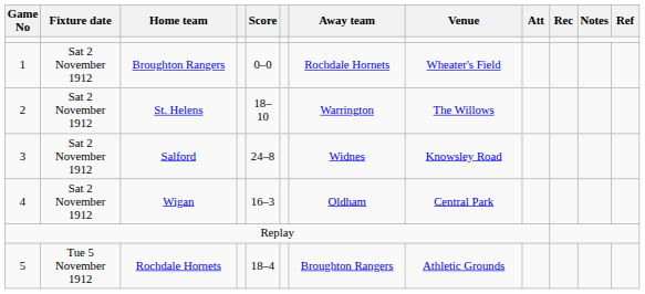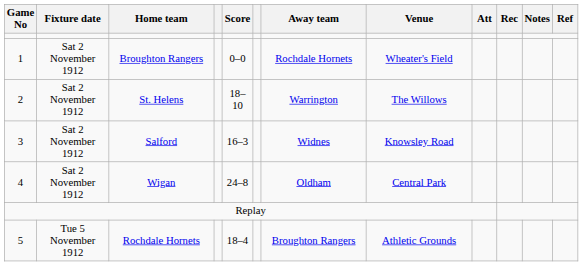 <table class="wikitable" style="text-align:center;">
 <tr>
 <th width=20 abbr="No">Game No</th>
 <th width=100 abbr="Date">Fixture date</th>
 <th width=150 abbr="Home team">Home team</th>
 <th width=5 abbr="space"></th>
 <th width=20 abbr="Score">Score</th>
 <th width=5 abbr="space"></th>
 <th width=150 abbr="Away team">Away team</th>
 <th width=150 abbr="Venue">Venue</th>
 <th width=30 abbr="Att">Att</th>
 <th width=30 abbr="Rec">Rec</th>
 <th width=20 abbr="Notes">Notes</th>
 <th width=30 abbr="Ref">Ref</th>
 </tr>
 <tr>
 <td></td>
 <td></td>
 <td></td>
 <td></td>
 <td></td>
 <td></td>
 <td></td>
 <td></td>
 <td></td>
 <td></td>
 </tr>
 <tr>
 <td>1</td>
 <td>Sat 2 November 1912</td>
 <td><a href='#'>Broughton Rangers</a></td>
 <td></td>
 <td>0–0</td>
 <td></td>
 <td><a href='#'>Rochdale Hornets</a></td>
 <td><a href='#'>Wheater's Field</a></td>
 <td></td>
 <td></td>
 <td></td>
 <td></td>
 </tr>
 <tr>
 <td>2</td>
 <td>Sat 2 November 1912</td>
 <td><a href='#'>St. Helens</a></td>
 <td></td>
 <td>18–10</td>
 <td></td>
 <td><a href='#'>Warrington</a></td>
 <td><a href='#'>The Willows</a></td>
 <td></td>
 <td></td>
 <td></td>
 <td></td>
 </tr>
 <tr>
 <td>3</td>
 <td>Sat 2 November 1912</td>
 <td><a href='#'>Salford</a></td>
 <td></td>
-<td>24–8</td>
+<td>16–3</td>
 <td></td>
 <td><a href='#'>Widnes</a></td>
 <td><a href='#'>Knowsley Road</a></td>
 <td></td>
 <td></td>
 <td></td>
 <td></td>
 </tr>
 <tr>
 <td>4</td>
 <td>Sat 2 November 1912</td>
 <td><a href='#'>Wigan</a></td>
 <td></td>
-<td>16–3</td>
+<td>24–8</td>
 <td></td>
 <td><a href='#'>Oldham</a></td>
 <td><a href='#'>Central Park</a></td>
 <td></td>
 <td></td>
 <td></td>
 <td></td>
 </tr>
 <tr>
 <td colspan=9>Replay</td>
 </tr>
 <tr>
 <td>5</td>
 <td>Tue 5 November 1912</td>
 <td><a href='#'>Rochdale Hornets</a></td>
 <td></td>
 <td>18–4</td>
 <td></td>
 <td><a href='#'>Broughton Rangers</a></td>
 <td><a href='#'>Athletic Grounds</a></td>
 <td></td>
 <td></td>
 <td></td>
 <td></td>
 </tr>
 </table>
